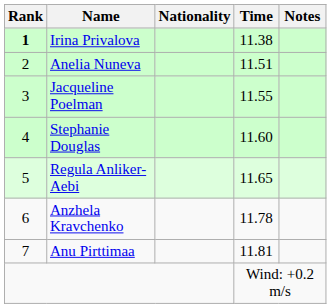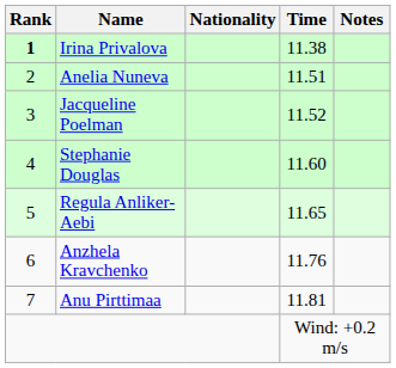 <table class="wikitable sortable" style="text-align:center;width: 55%">
 <tr>
 <th>Rank</th>
 <th>Name</th>
 <th>Nationality</th>
 <th>Time</th>
 <th>Notes</th>
 </tr>
 <tr bgcolor=ccffcc>
 <td><strong>1</strong></td>
 <td align=left><a href='#'>Irina Privalova</a></td>
 <td align=left></td>
 <td>11.38</td>
 <td></td>
 </tr>
 <tr bgcolor=ccffcc>
 <td>2</td>
 <td align=left><a href='#'>Anelia Nuneva</a></td>
 <td align=left></td>
 <td>11.51</td>
 <td></td>
 </tr>
 <tr bgcolor=ccffcc>
 <td>3</td>
 <td align=left><a href='#'>Jacqueline Poelman</a></td>
 <td align=left></td>
-<td>11.55</td>
+<td>11.52</td>
 <td></td>
 </tr>
 <tr bgcolor=ccffcc>
 <td>4</td>
 <td align=left><a href='#'>Stephanie Douglas</a></td>
 <td align=left></td>
 <td>11.60</td>
 <td></td>
 </tr>
 <tr bgcolor=ddffdd>
 <td>5</td>
 <td align=left><a href='#'>Regula Anliker-Aebi</a></td>
 <td align=left></td>
 <td>11.65</td>
 <td></td>
 </tr>
 <tr>
 <td>6</td>
 <td align=left><a href='#'>Anzhela Kravchenko</a></td>
 <td align=left></td>
-<td>11.78</td>
+<td>11.76</td>
 <td></td>
 </tr>
 <tr>
 <td>7</td>
 <td align=left><a href='#'>Anu Pirttimaa</a></td>
 <td align=left></td>
 <td>11.81</td>
 <td></td>
 </tr>
 <tr>
 <td colspan="3"></td>
 <td colspan="2">Wind: +0.2 m/s</td>
 </tr>
 </table>
